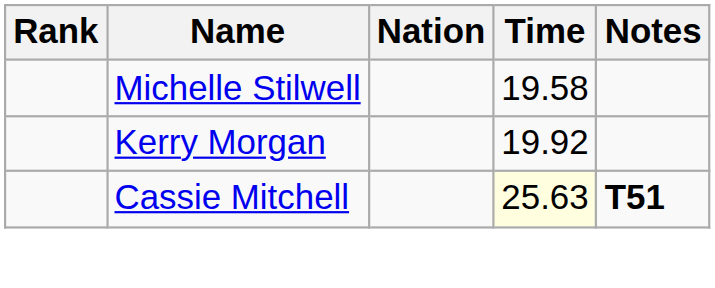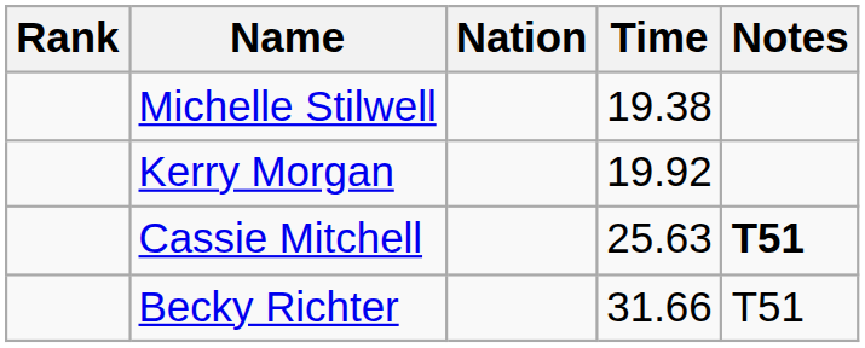 <table class="wikitable sortable">
 <tr>
 <th>Rank</th>
 <th>Name</th>
 <th>Nation</th>
 <th>Time</th>
 <th>Notes</th>
 </tr>
 <tr>
 <td></td>
 <td><a href='#'>Michelle Stilwell</a></td>
 <td></td>
-<td>19.58</td>
+<td>19.38</td>
 <td></td>
 </tr>
 <tr>
 <td></td>
 <td><a href='#'>Kerry Morgan</a></td>
 <td></td>
 <td>19.92</td>
 <td></td>
 </tr>
 <tr>
 <td></td>
 <td><a href='#'>Cassie Mitchell</a></td>
 <td></td>
-<td style="background: lightyellow;">25.63</td>
+<td>25.63</td>
 <td><strong>T51</strong></td>
 </tr>
+<tr>
+<td></td>
+<td><a href='#'>Becky Richter</a></td>
+<td></td>
+<td>31.66</td>
+<td>T51</td>
+</tr>
 </table>
